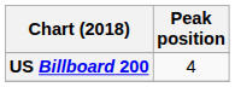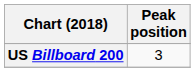 <table class="wikitable sortable plainrowheaders" style="text-align:center">
 <tr>
 <th scope="col">Chart (2018)</th>
 <th scope="col">Peak<br> position</th>
 </tr>
 <tr>
 </tr>
 <tr>
 </tr>
 <tr>
 </tr>
 <tr>
 </tr>
 <tr>
 </tr>
 <tr>
 </tr>
 <tr>
 </tr>
 <tr>
 </tr>
 <tr>
 </tr>
 <tr>
 </tr>
 <tr>
 </tr>
 <tr>
 </tr>
 <tr>
 <th scope="row">US <a href='#'><em>Billboard</em> 200</a></th>
-<td>4</td>
+<td>3</td>
 </tr>
 <tr>
 </tr>
 </table>
